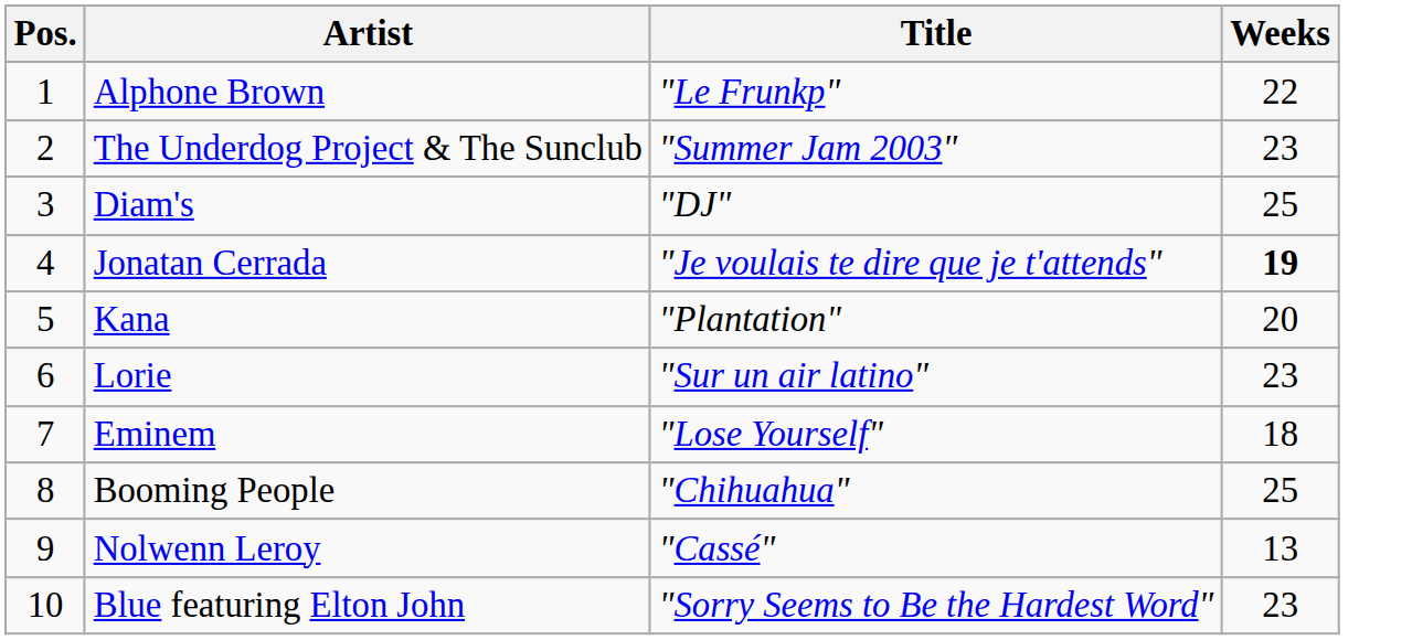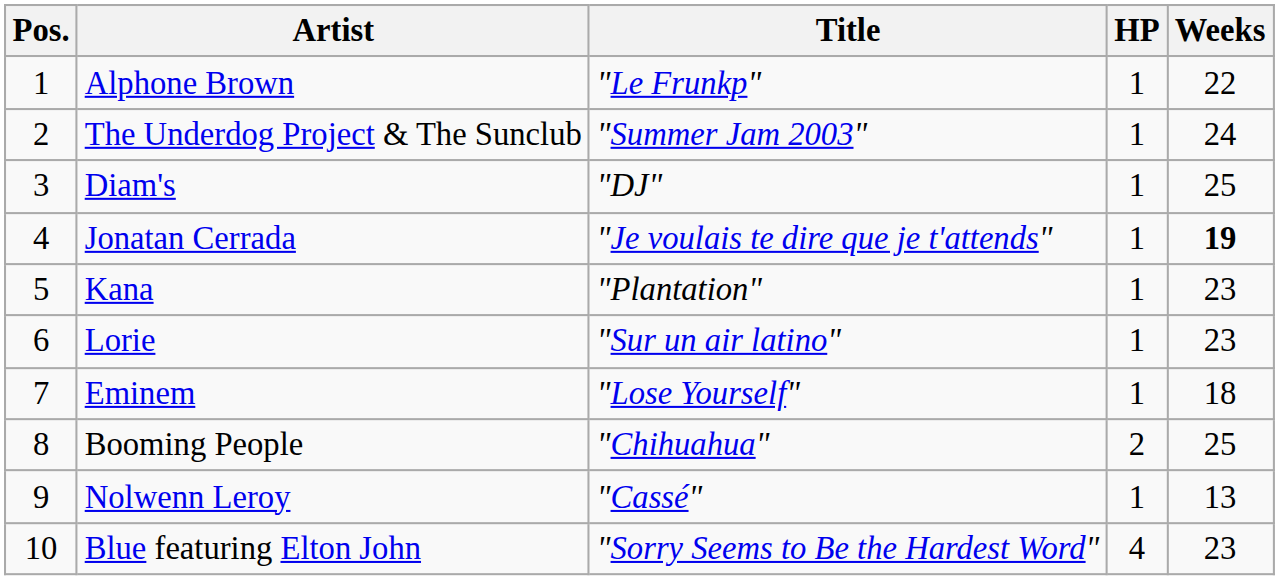 <table class="wikitable sortable">
 <tr>
 <th>Pos.</th>
 <th>Artist</th>
 <th>Title</th>
+<th>HP</th>
 <th>Weeks</th>
 </tr>
 <tr>
 <td style="text-align: center;">1</td>
 <td><a href='#'>Alphone Brown</a></td>
 <td><em>"<a href='#'>Le Frunkp</a>"</em></td>
+<td style="text-align: center;">1</td>
 <td style="text-align: center;">22</td>
 </tr>
 <tr>
 <td style="text-align: center;">2</td>
 <td><a href='#'>The Underdog Project</a> & The Sunclub</td>
 <td><em>"<a href='#'>Summer Jam 2003</a>"</em></td>
-<td style="text-align: center;">23</td>
+<td style="text-align: center;">1</td>
+<td style="text-align: center;">24</td>
 </tr>
 <tr>
 <td style="text-align: center;">3</td>
 <td><a href='#'>Diam's</a></td>
 <td><em>"DJ"</em></td>
+<td style="text-align: center;">1</td>
 <td style="text-align: center;">25</td>
 </tr>
 <tr>
 <td style="text-align: center;">4</td>
 <td><a href='#'>Jonatan Cerrada</a></td>
 <td><em>"<a href='#'>Je voulais te dire que je t'attends</a>"</em></td>
+<td style="text-align: center;">1</td>
 <td style="text-align: center;"><strong>19</strong></td>
 </tr>
 <tr>
 <td style="text-align: center;">5</td>
 <td><a href='#'>Kana</a></td>
 <td><em>"Plantation"</em></td>
-<td style="text-align: center;">20</td>
+<td style="text-align: center;">1</td>
+<td style="text-align: center;">23</td>
 </tr>
 <tr>
 <td style="text-align: center;">6</td>
 <td><a href='#'>Lorie</a></td>
 <td><em>"<a href='#'>Sur un air latino</a>"</em></td>
+<td style="text-align: center;">1</td>
 <td style="text-align: center;">23</td>
 </tr>
 <tr>
 <td style="text-align: center;">7</td>
 <td><a href='#'>Eminem</a></td>
 <td><em>"<a href='#'>Lose Yourself</a>"</em></td>
+<td style="text-align: center;">1</td>
 <td style="text-align: center;">18</td>
 </tr>
 <tr>
 <td style="text-align: center;">8</td>
 <td>Booming People</td>
 <td><em>"<a href='#'>Chihuahua</a>"</em></td>
+<td style="text-align: center;">2</td>
 <td style="text-align: center;">25</td>
 </tr>
 <tr>
 <td style="text-align: center;">9</td>
 <td><a href='#'>Nolwenn Leroy</a></td>
 <td><em>"<a href='#'>Cassé</a>"</em></td>
+<td style="text-align: center;">1</td>
 <td style="text-align: center;">13</td>
 </tr>
 <tr>
 <td style="text-align: center;">10</td>
 <td><a href='#'>Blue</a> featuring <a href='#'>Elton John</a></td>
 <td><em>"<a href='#'>Sorry Seems to Be the Hardest Word</a>"</em></td>
+<td style="text-align: center;">4</td>
 <td style="text-align: center;">23</td>
 </tr>
 </table>
